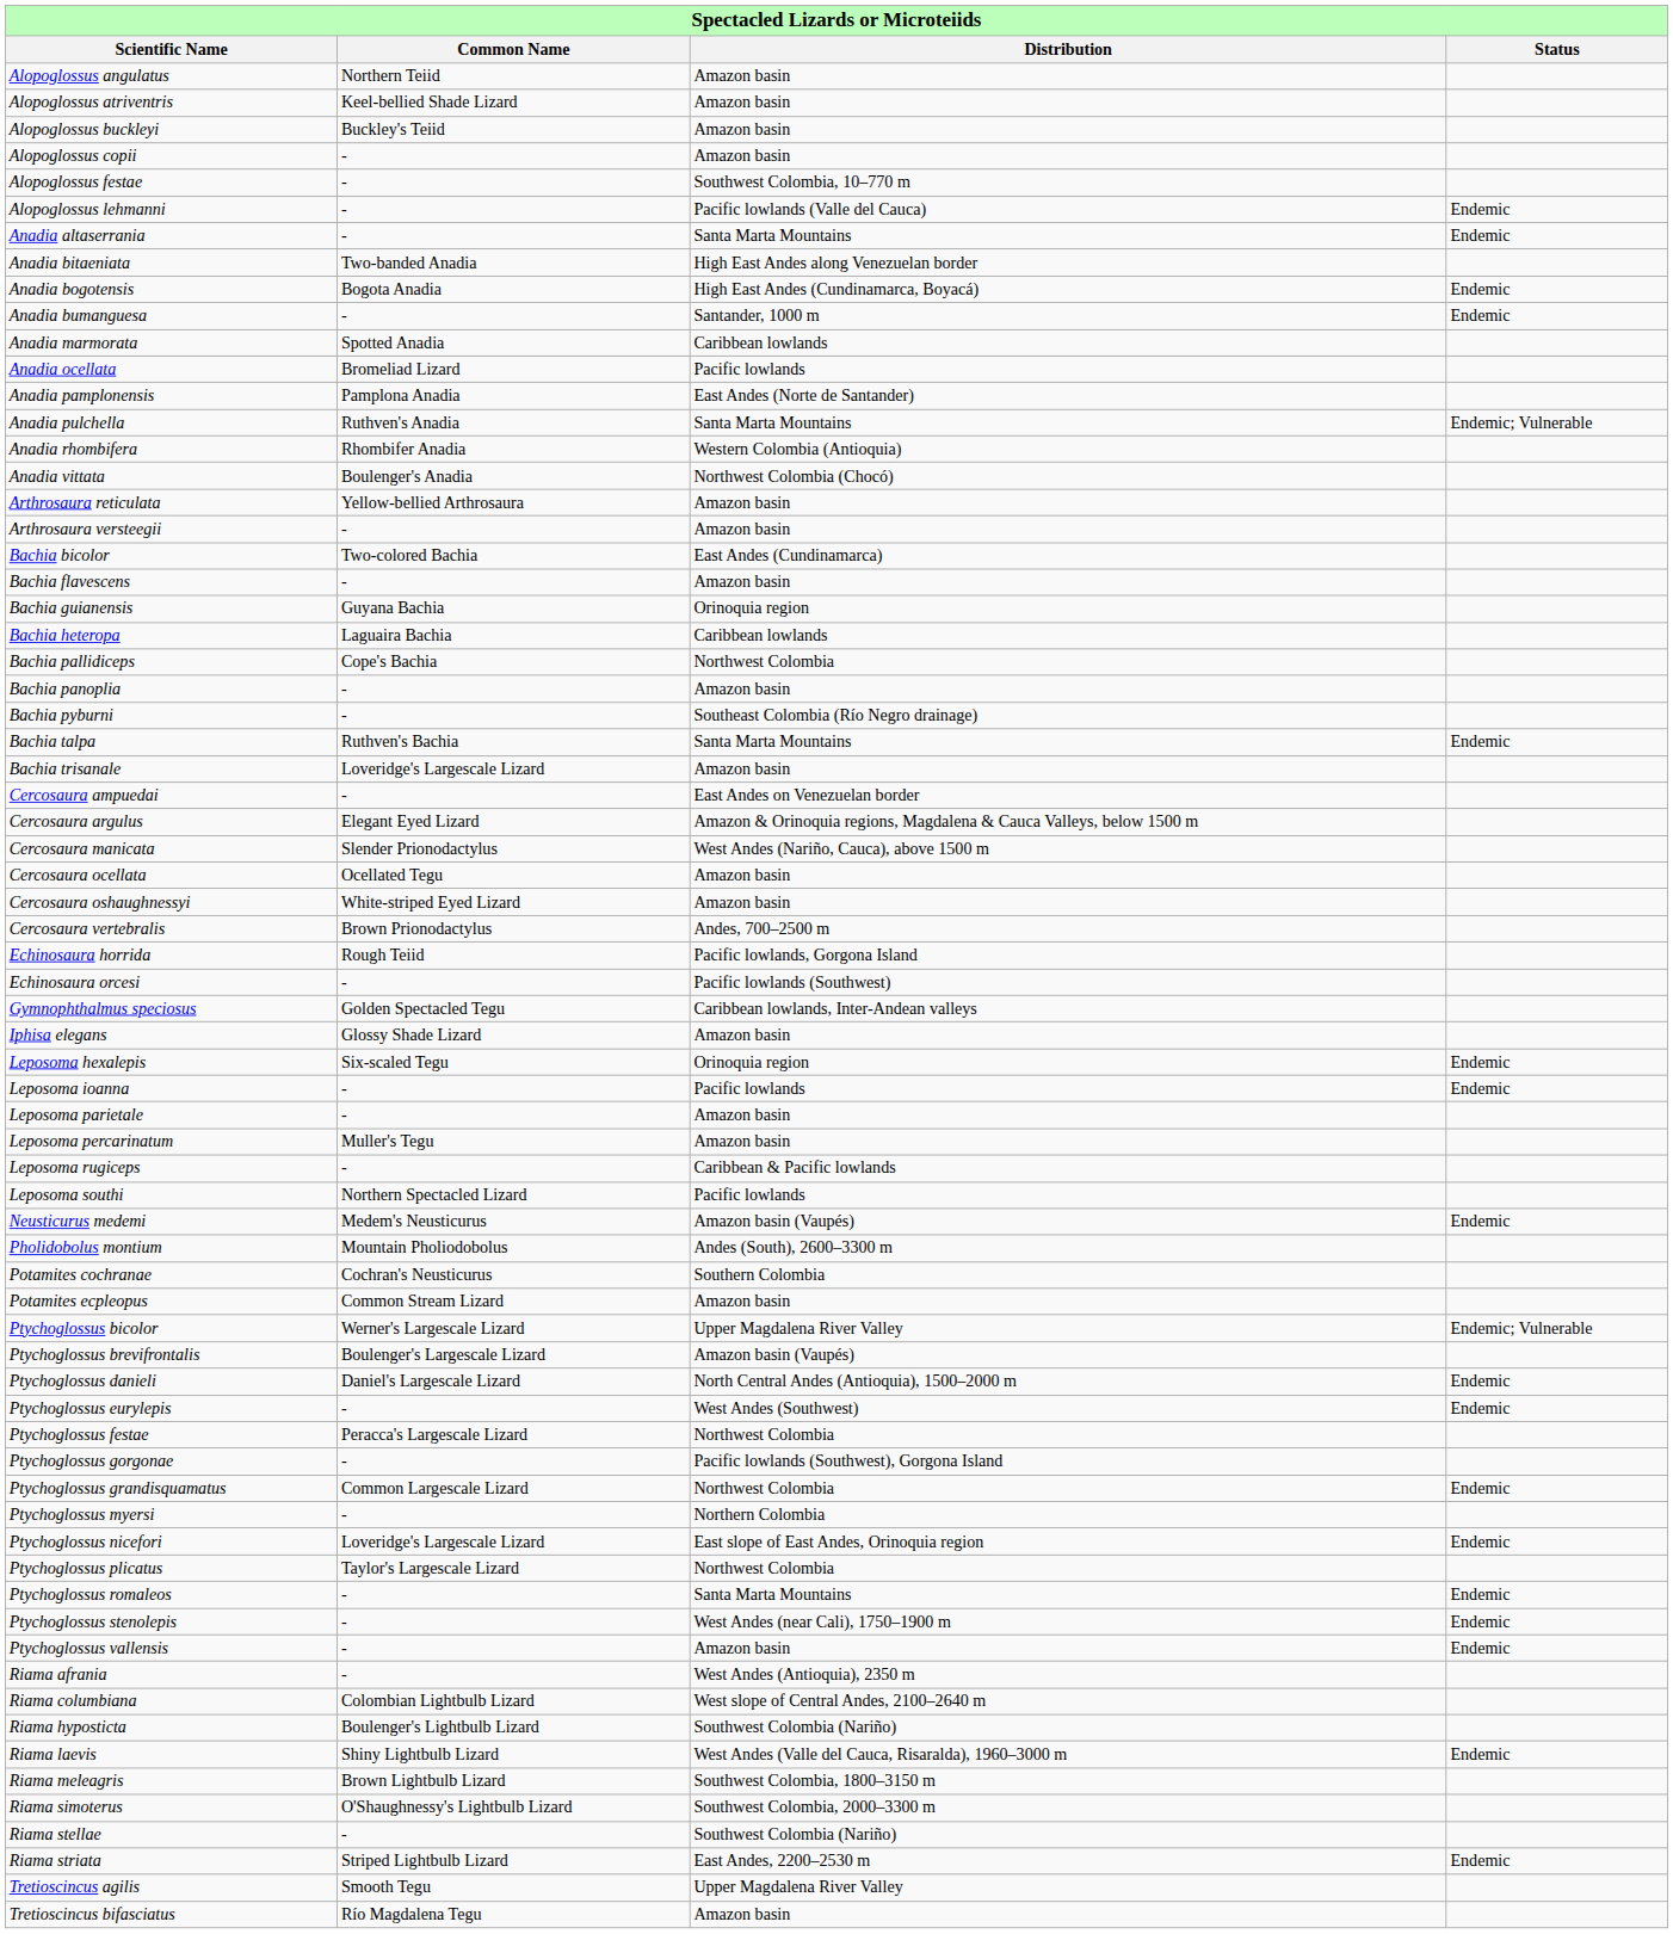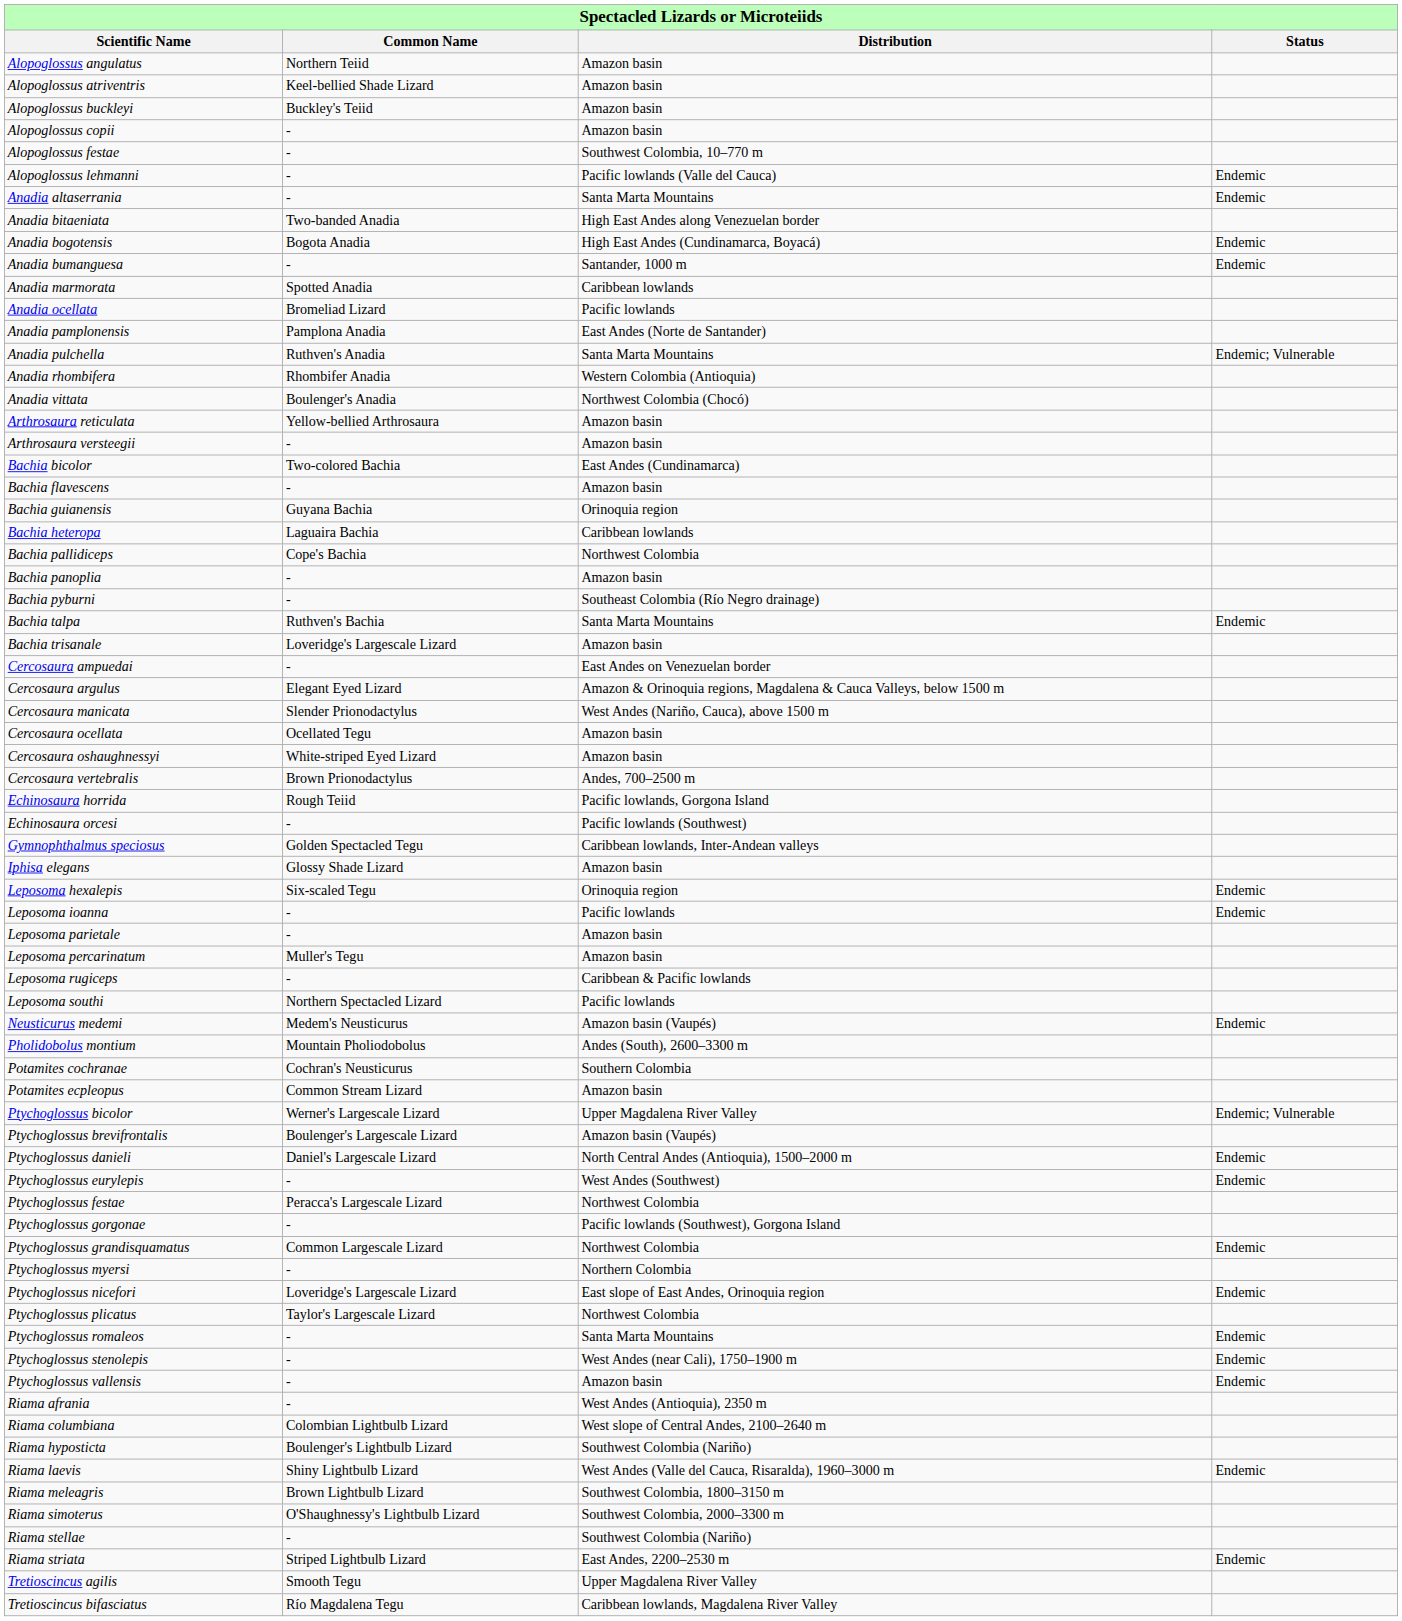 <table class="wikitable" style="width:100%;">
 <tr>
 <td colspan="100%" align="center" bgcolor="#bbffbb"><big><strong>Spectacled Lizards or Microteiids</strong></big></td>
 </tr>
 <tr>
 <th>Scientific Name</th>
 <th>Common Name</th>
 <th>Distribution</th>
 <th>Status</th>
 </tr>
 <tr>
 <td><em><a href='#'>Alopoglossus</a> angulatus</em></td>
 <td>Northern Teiid</td>
 <td>Amazon basin</td>
 <td></td>
 </tr>
 <tr>
 <td><em>Alopoglossus atriventris</em></td>
 <td>Keel-bellied Shade Lizard</td>
 <td>Amazon basin</td>
 <td></td>
 </tr>
 <tr>
 <td><em>Alopoglossus buckleyi</em></td>
 <td>Buckley's Teiid</td>
 <td>Amazon basin</td>
 <td></td>
 </tr>
 <tr>
 <td><em>Alopoglossus copii</em></td>
 <td>-</td>
 <td>Amazon basin</td>
 <td></td>
 </tr>
 <tr>
 <td><em>Alopoglossus festae</em></td>
 <td>-</td>
 <td>Southwest Colombia, 10–770 m</td>
 <td></td>
 </tr>
 <tr>
 <td><em>Alopoglossus lehmanni</em></td>
 <td>-</td>
 <td>Pacific lowlands (Valle del Cauca)</td>
 <td><span>Endemic</span></td>
 </tr>
 <tr>
 <td><em><a href='#'>Anadia</a> altaserrania</em></td>
 <td>-</td>
 <td>Santa Marta Mountains</td>
 <td><span>Endemic</span></td>
 </tr>
 <tr>
 <td><em>Anadia bitaeniata</em></td>
 <td>Two-banded Anadia</td>
 <td>High East Andes along Venezuelan border</td>
 <td></td>
 </tr>
 <tr>
 <td><em>Anadia bogotensis</em></td>
 <td>Bogota Anadia</td>
 <td>High East Andes (Cundinamarca, Boyacá)</td>
 <td><span>Endemic</span></td>
 </tr>
 <tr>
 <td><em>Anadia bumanguesa</em></td>
 <td>-</td>
 <td>Santander, 1000 m</td>
 <td><span>Endemic</span></td>
 </tr>
 <tr>
 <td><em>Anadia marmorata</em></td>
 <td>Spotted Anadia</td>
 <td>Caribbean lowlands</td>
 <td></td>
 </tr>
 <tr>
 <td><em><a href='#'>Anadia ocellata</a></em></td>
 <td>Bromeliad Lizard</td>
 <td>Pacific lowlands</td>
 <td></td>
 </tr>
 <tr>
 <td><em>Anadia pamplonensis</em></td>
 <td>Pamplona Anadia</td>
 <td>East Andes (Norte de Santander)</td>
 <td></td>
 </tr>
 <tr>
 <td><em>Anadia pulchella</em></td>
 <td>Ruthven's Anadia</td>
 <td>Santa Marta Mountains</td>
 <td><span>Endemic</span>; <span>Vulnerable</span> </td>
 </tr>
 <tr>
 <td><em>Anadia rhombifera</em></td>
 <td>Rhombifer Anadia</td>
 <td>Western Colombia (Antioquia)</td>
 <td></td>
 </tr>
 <tr>
 <td><em>Anadia vittata</em></td>
 <td>Boulenger's Anadia</td>
 <td>Northwest Colombia (Chocó)</td>
 <td></td>
 </tr>
 <tr>
 <td><em><a href='#'>Arthrosaura</a> reticulata</em></td>
 <td>Yellow-bellied Arthrosaura</td>
 <td>Amazon basin</td>
 <td></td>
 </tr>
 <tr>
 <td><em>Arthrosaura versteegii</em></td>
 <td>-</td>
 <td>Amazon basin</td>
 <td></td>
 </tr>
 <tr>
 <td><em><a href='#'>Bachia</a> bicolor</em></td>
 <td>Two-colored Bachia</td>
 <td>East Andes (Cundinamarca)</td>
 <td></td>
 </tr>
 <tr>
 <td><em>Bachia flavescens</em></td>
 <td>-</td>
 <td>Amazon basin</td>
 <td></td>
 </tr>
 <tr>
 <td><em>Bachia guianensis</em></td>
 <td>Guyana Bachia</td>
 <td>Orinoquia region</td>
 <td></td>
 </tr>
 <tr>
 <td><em><a href='#'>Bachia heteropa</a></em></td>
 <td>Laguaira Bachia</td>
 <td>Caribbean lowlands</td>
 <td></td>
 </tr>
 <tr>
 <td><em>Bachia pallidiceps</em></td>
 <td>Cope's Bachia</td>
 <td>Northwest Colombia</td>
 <td></td>
 </tr>
 <tr>
 <td><em>Bachia panoplia</em></td>
 <td>-</td>
 <td>Amazon basin</td>
 <td></td>
 </tr>
 <tr>
 <td><em>Bachia pyburni</em></td>
 <td>-</td>
 <td>Southeast Colombia (Río Negro drainage)</td>
 <td></td>
 </tr>
 <tr>
 <td><em>Bachia talpa</em></td>
 <td>Ruthven's Bachia</td>
 <td>Santa Marta Mountains</td>
 <td><span>Endemic</span></td>
 </tr>
 <tr>
 <td><em>Bachia trisanale</em></td>
 <td>Loveridge's Largescale Lizard</td>
 <td>Amazon basin</td>
 <td></td>
 </tr>
 <tr>
 <td><em><a href='#'>Cercosaura</a> ampuedai</em></td>
 <td>-</td>
 <td>East Andes on Venezuelan border</td>
 <td></td>
 </tr>
 <tr>
 <td><em>Cercosaura argulus</em></td>
 <td>Elegant Eyed Lizard</td>
 <td>Amazon & Orinoquia regions, Magdalena & Cauca Valleys, below 1500 m</td>
 <td></td>
 </tr>
 <tr>
 <td><em>Cercosaura manicata</em></td>
 <td>Slender Prionodactylus</td>
 <td>West Andes (Nariño, Cauca), above 1500 m</td>
 <td></td>
 </tr>
 <tr>
 <td><em>Cercosaura ocellata</em></td>
 <td>Ocellated Tegu</td>
 <td>Amazon basin</td>
 <td></td>
 </tr>
 <tr>
 <td><em>Cercosaura oshaughnessyi</em></td>
 <td>White-striped Eyed Lizard</td>
 <td>Amazon basin</td>
 <td></td>
 </tr>
 <tr>
 <td><em>Cercosaura vertebralis</em></td>
 <td>Brown Prionodactylus</td>
 <td>Andes, 700–2500 m</td>
 <td></td>
 </tr>
 <tr>
 <td><em><a href='#'>Echinosaura</a> horrida</em></td>
 <td>Rough Teiid</td>
 <td>Pacific lowlands, Gorgona Island</td>
 <td></td>
 </tr>
 <tr>
 <td><em>Echinosaura orcesi</em></td>
 <td>-</td>
 <td>Pacific lowlands (Southwest)</td>
 <td></td>
 </tr>
 <tr>
 <td><em><a href='#'>Gymnophthalmus speciosus</a></em></td>
 <td>Golden Spectacled Tegu</td>
 <td>Caribbean lowlands, Inter-Andean valleys</td>
 <td></td>
 </tr>
 <tr>
 <td><em><a href='#'>Iphisa</a> elegans</em></td>
 <td>Glossy Shade Lizard</td>
 <td>Amazon basin</td>
 <td></td>
 </tr>
 <tr>
 <td><em><a href='#'>Leposoma</a> hexalepis</em></td>
 <td>Six-scaled Tegu</td>
 <td>Orinoquia region</td>
 <td><span>Endemic</span></td>
 </tr>
 <tr>
 <td><em>Leposoma ioanna</em></td>
 <td>-</td>
 <td>Pacific lowlands</td>
 <td><span>Endemic</span></td>
 </tr>
 <tr>
 <td><em>Leposoma parietale</em></td>
 <td>-</td>
 <td>Amazon basin</td>
 <td></td>
 </tr>
 <tr>
 <td><em>Leposoma percarinatum</em></td>
 <td>Muller's Tegu</td>
 <td>Amazon basin</td>
 <td></td>
 </tr>
 <tr>
 <td><em>Leposoma rugiceps</em></td>
 <td>-</td>
 <td>Caribbean & Pacific lowlands</td>
 <td></td>
 </tr>
 <tr>
 <td><em>Leposoma southi</em></td>
 <td>Northern Spectacled Lizard</td>
 <td>Pacific lowlands</td>
 <td></td>
 </tr>
 <tr>
 <td><em><a href='#'>Neusticurus</a> medemi</em></td>
 <td>Medem's Neusticurus</td>
 <td>Amazon basin (Vaupés)</td>
 <td><span>Endemic</span></td>
 </tr>
 <tr>
 <td><em><a href='#'>Pholidobolus</a> montium</em></td>
 <td>Mountain Pholiodobolus</td>
 <td>Andes (South), 2600–3300 m</td>
 <td></td>
 </tr>
 <tr>
 <td><em>Potamites cochranae</em></td>
 <td>Cochran's Neusticurus</td>
 <td>Southern Colombia</td>
 <td></td>
 </tr>
 <tr>
 <td><em>Potamites ecpleopus</em></td>
 <td>Common Stream Lizard</td>
 <td>Amazon basin</td>
 <td></td>
 </tr>
 <tr>
 <td><em><a href='#'>Ptychoglossus</a> bicolor</em></td>
 <td>Werner's Largescale Lizard</td>
 <td>Upper Magdalena River Valley</td>
 <td><span>Endemic</span>; <span>Vulnerable</span> </td>
 </tr>
 <tr>
 <td><em>Ptychoglossus brevifrontalis</em></td>
 <td>Boulenger's Largescale Lizard</td>
 <td>Amazon basin (Vaupés)</td>
 <td></td>
 </tr>
 <tr>
 <td><em>Ptychoglossus danieli</em></td>
 <td>Daniel's Largescale Lizard</td>
 <td>North Central Andes (Antioquia), 1500–2000 m</td>
 <td><span>Endemic</span></td>
 </tr>
 <tr>
 <td><em>Ptychoglossus eurylepis</em></td>
 <td>-</td>
 <td>West Andes (Southwest)</td>
 <td><span>Endemic</span></td>
 </tr>
 <tr>
 <td><em>Ptychoglossus festae</em></td>
 <td>Peracca's Largescale Lizard</td>
 <td>Northwest Colombia</td>
 <td></td>
 </tr>
 <tr>
 <td><em>Ptychoglossus gorgonae</em></td>
 <td>-</td>
 <td>Pacific lowlands (Southwest), Gorgona Island</td>
 <td></td>
 </tr>
 <tr>
 <td><em>Ptychoglossus grandisquamatus</em></td>
 <td>Common Largescale Lizard</td>
 <td>Northwest Colombia</td>
 <td><span>Endemic</span></td>
 </tr>
 <tr>
 <td><em>Ptychoglossus myersi</em></td>
 <td>-</td>
 <td>Northern Colombia</td>
 <td></td>
 </tr>
 <tr>
 <td><em>Ptychoglossus nicefori</em></td>
 <td>Loveridge's Largescale Lizard</td>
 <td>East slope of East Andes, Orinoquia region</td>
 <td><span>Endemic</span></td>
 </tr>
 <tr>
 <td><em>Ptychoglossus plicatus</em></td>
 <td>Taylor's Largescale Lizard</td>
 <td>Northwest Colombia</td>
 <td></td>
 </tr>
 <tr>
 <td><em>Ptychoglossus romaleos</em></td>
 <td>-</td>
 <td>Santa Marta Mountains</td>
 <td><span>Endemic</span></td>
 </tr>
 <tr>
 <td><em>Ptychoglossus stenolepis</em></td>
 <td>-</td>
 <td>West Andes (near Cali), 1750–1900 m</td>
 <td><span>Endemic</span></td>
 </tr>
 <tr>
 <td><em>Ptychoglossus vallensis</em></td>
 <td>-</td>
 <td>Amazon basin</td>
 <td><span>Endemic</span></td>
 </tr>
 <tr>
 <td><em>Riama afrania</em></td>
 <td>-</td>
 <td>West Andes (Antioquia), 2350 m</td>
 <td></td>
 </tr>
 <tr>
 <td><em>Riama columbiana</em></td>
 <td>Colombian Lightbulb Lizard</td>
 <td>West slope of Central Andes, 2100–2640 m</td>
 <td></td>
 </tr>
 <tr>
 <td><em>Riama hyposticta</em></td>
 <td>Boulenger's Lightbulb Lizard</td>
 <td>Southwest Colombia (Nariño)</td>
 <td></td>
 </tr>
 <tr>
 <td><em>Riama laevis</em></td>
 <td>Shiny Lightbulb Lizard</td>
 <td>West Andes (Valle del Cauca, Risaralda), 1960–3000 m</td>
 <td><span>Endemic</span></td>
 </tr>
 <tr>
 <td><em>Riama meleagris</em></td>
 <td>Brown Lightbulb Lizard</td>
 <td>Southwest Colombia, 1800–3150 m</td>
 <td></td>
 </tr>
 <tr>
 <td><em>Riama simoterus</em></td>
 <td>O'Shaughnessy's Lightbulb Lizard</td>
 <td>Southwest Colombia, 2000–3300 m</td>
 <td></td>
 </tr>
 <tr>
 <td><em>Riama stellae</em></td>
 <td>-</td>
 <td>Southwest Colombia (Nariño)</td>
 <td></td>
 </tr>
 <tr>
 <td><em>Riama striata</em></td>
 <td>Striped Lightbulb Lizard</td>
 <td>East Andes, 2200–2530 m</td>
 <td><span>Endemic</span></td>
 </tr>
 <tr>
 <td><em><a href='#'>Tretioscincus</a> agilis</em></td>
 <td>Smooth Tegu</td>
 <td>Upper Magdalena River Valley</td>
 <td></td>
 </tr>
 <tr>
 <td><em>Tretioscincus bifasciatus</em></td>
 <td>Río Magdalena Tegu</td>
-<td>Amazon basin</td>
+<td>Caribbean lowlands, Magdalena River Valley</td>
 <td></td>
 </tr>
 </table>
